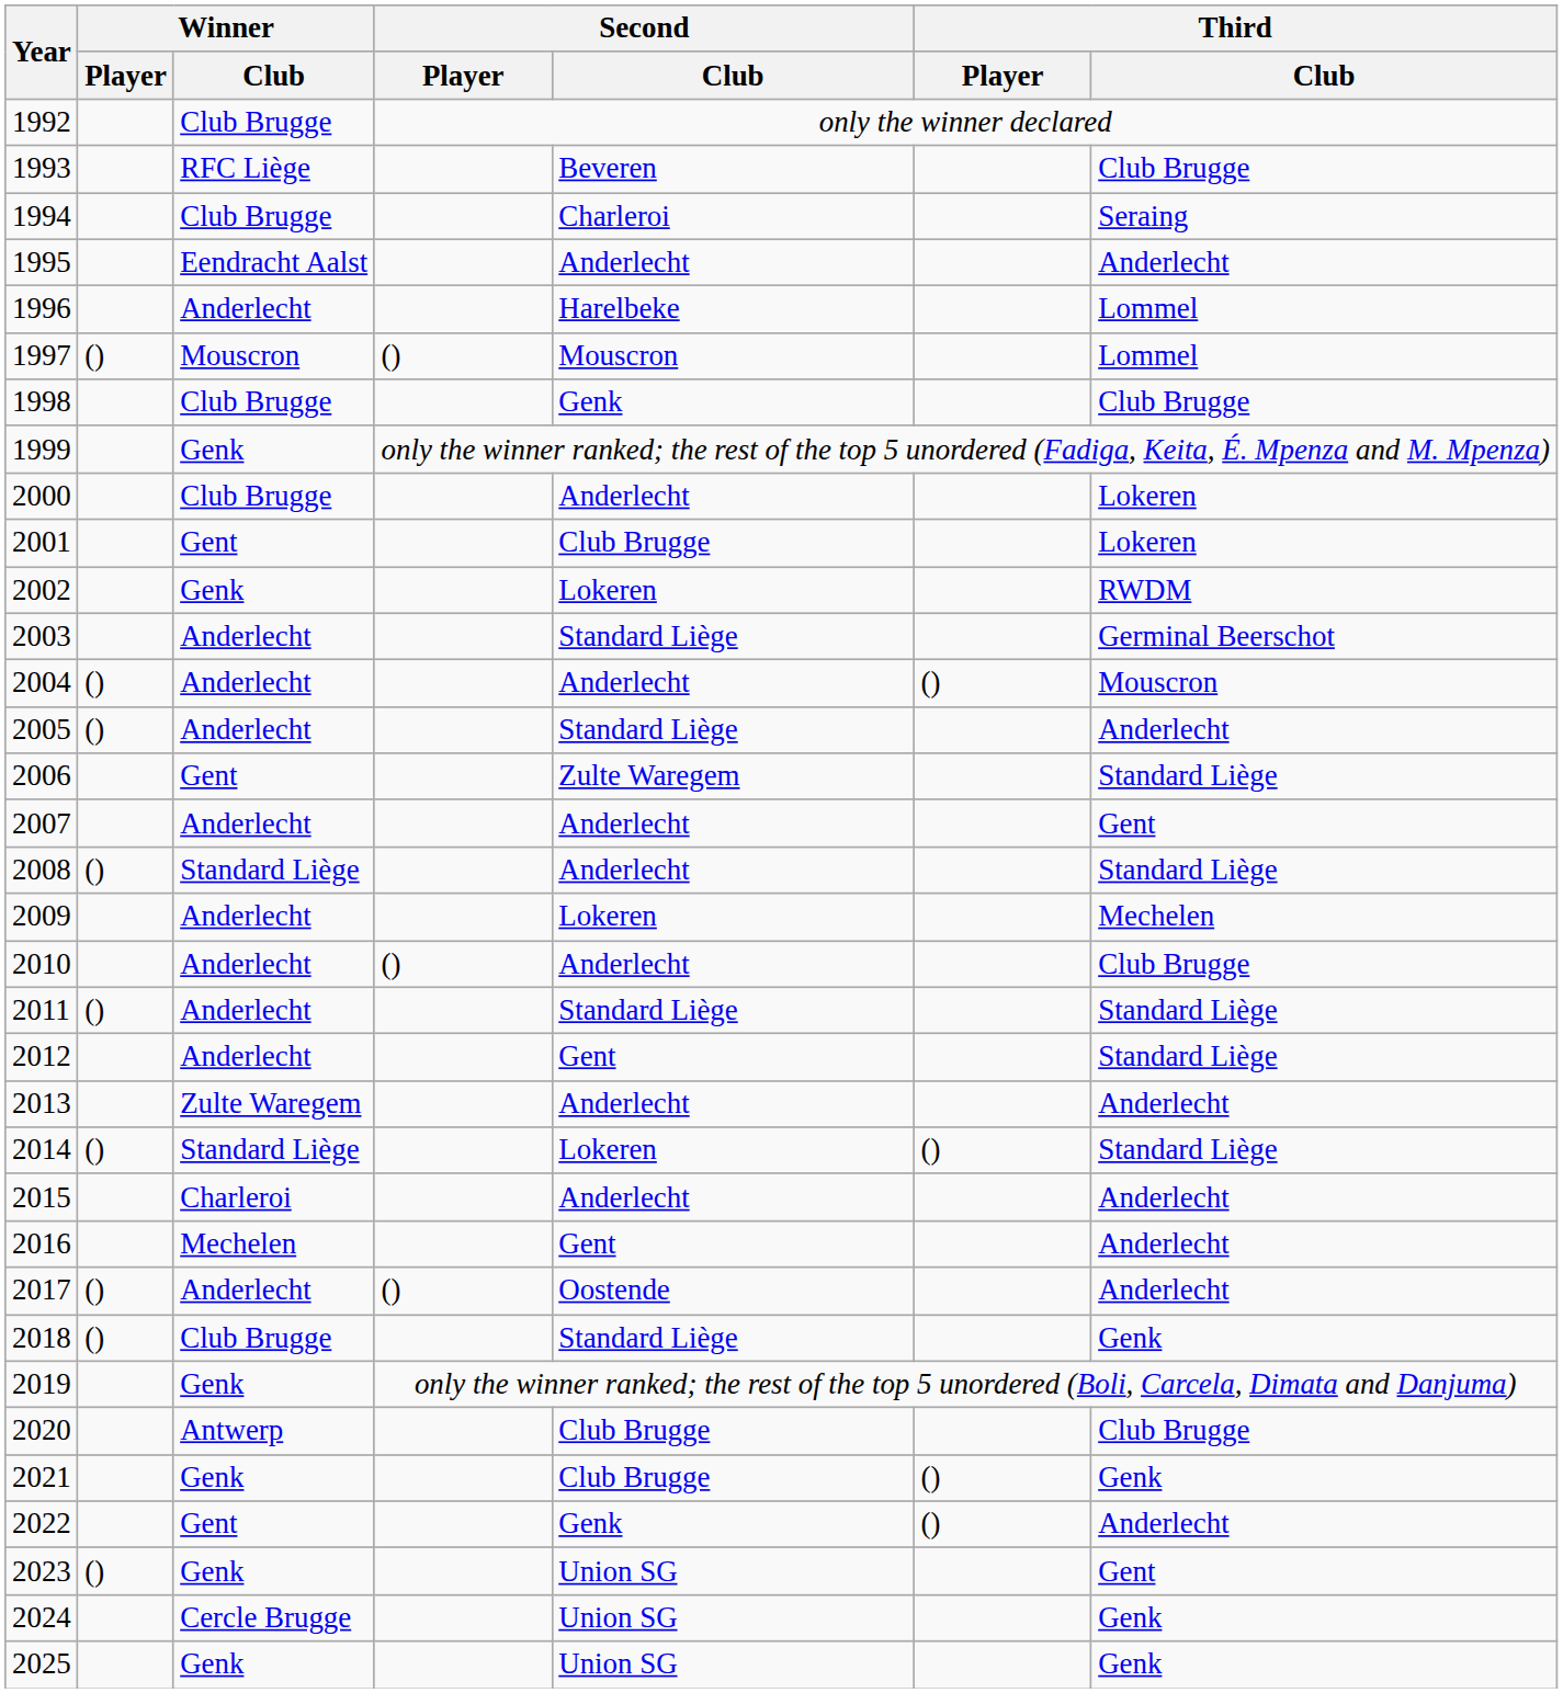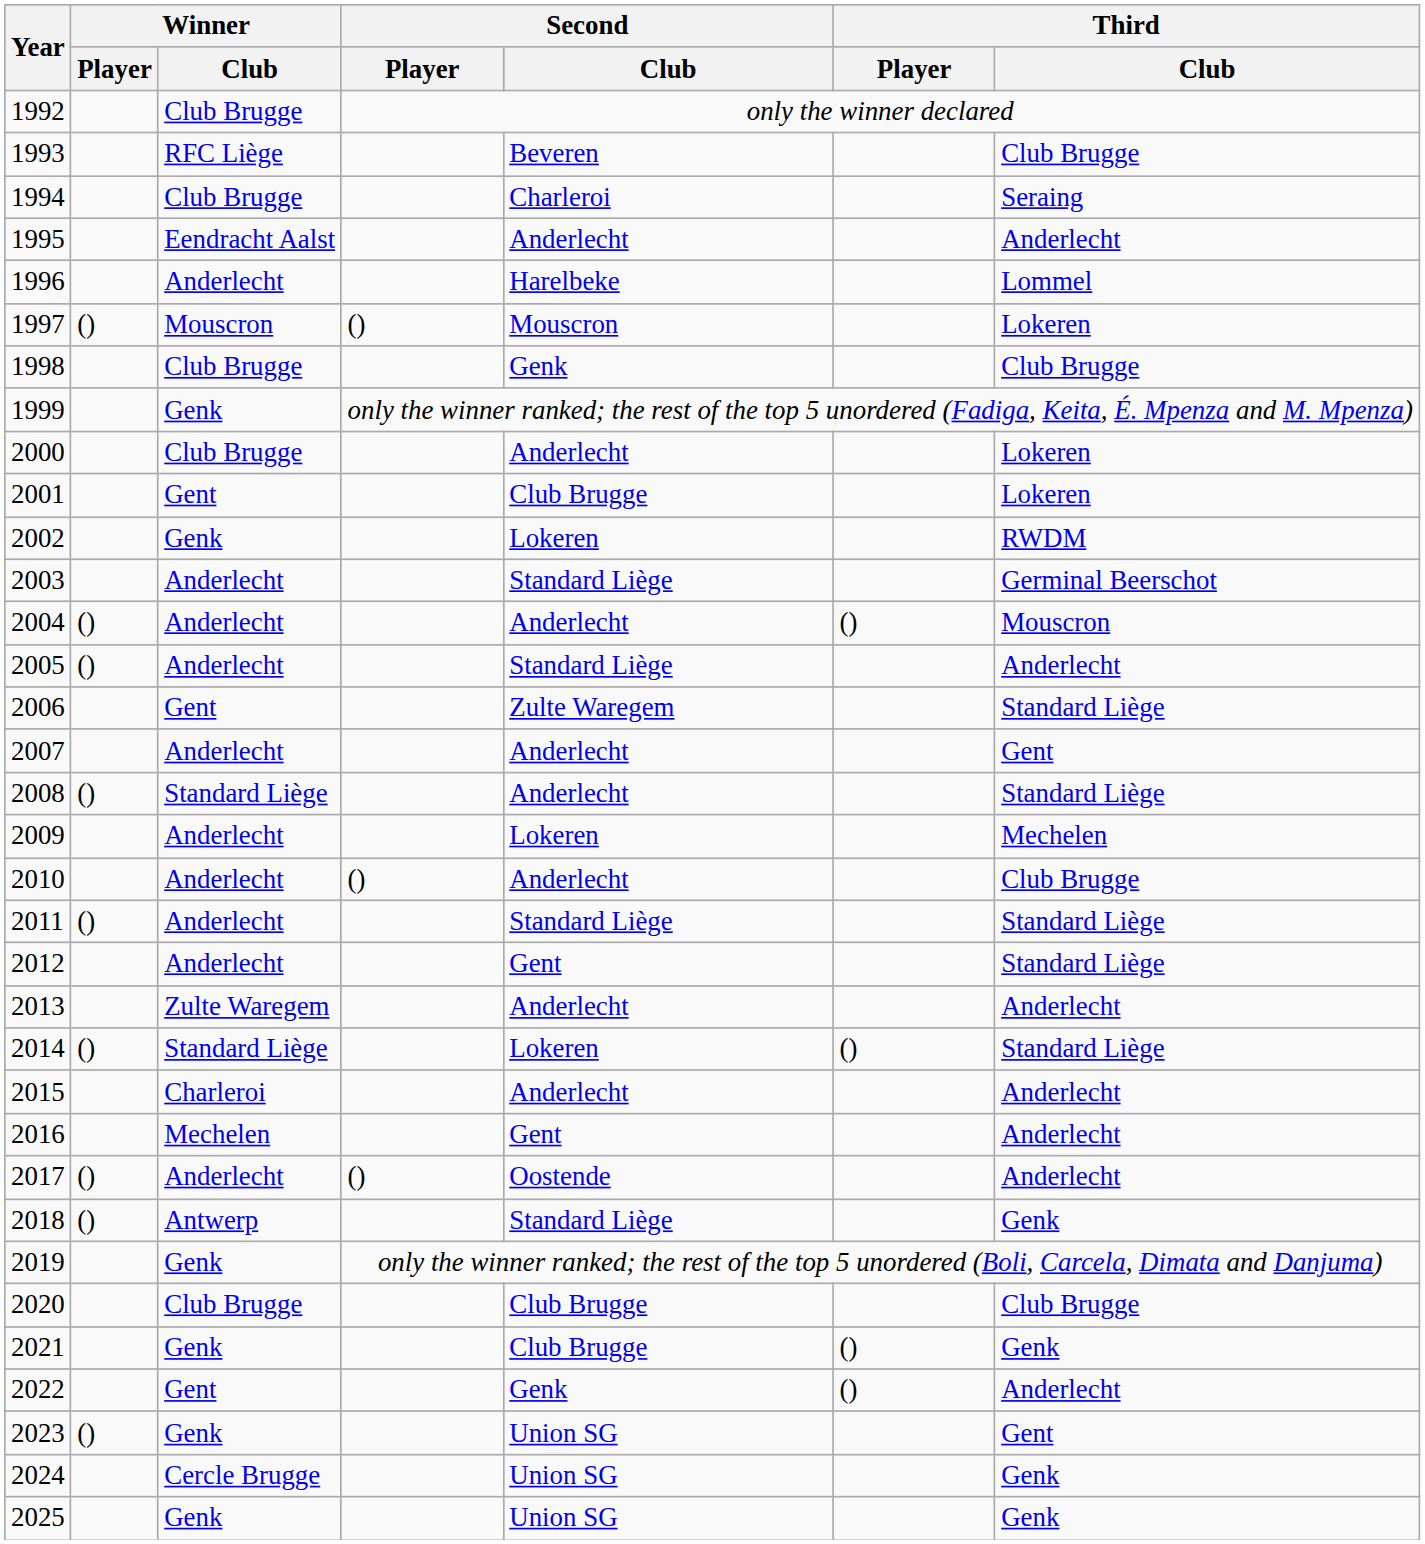 <table class="wikitable sortable">
 <tr>
 <th rowspan="2">Year</th>
 <th colspan="2">Winner</th>
 <th colspan="2">Second</th>
 <th colspan="2">Third</th>
 </tr>
 <tr>
 <th>Player</th>
 <th>Club</th>
 <th>Player</th>
 <th>Club</th>
 <th>Player</th>
 <th>Club</th>
 </tr>
 <tr>
 <td>1992</td>
 <td></td>
 <td><a href='#'>Club Brugge</a></td>
 <td colspan="4" align="center"><em>only the winner declared</em></td>
 </tr>
 <tr>
 <td>1993</td>
 <td></td>
 <td><a href='#'>RFC Liège</a></td>
 <td></td>
 <td><a href='#'>Beveren</a></td>
 <td></td>
 <td><a href='#'>Club Brugge</a></td>
 </tr>
 <tr>
 <td>1994</td>
 <td></td>
 <td><a href='#'>Club Brugge</a></td>
 <td></td>
 <td><a href='#'>Charleroi</a></td>
 <td></td>
 <td><a href='#'>Seraing</a></td>
 </tr>
 <tr>
 <td>1995</td>
 <td></td>
 <td><a href='#'>Eendracht Aalst</a></td>
 <td></td>
 <td><a href='#'>Anderlecht</a></td>
 <td></td>
 <td><a href='#'>Anderlecht</a></td>
 </tr>
 <tr>
 <td>1996</td>
 <td></td>
 <td><a href='#'>Anderlecht</a></td>
 <td></td>
 <td><a href='#'>Harelbeke</a></td>
 <td></td>
 <td><a href='#'>Lommel</a></td>
 </tr>
 <tr>
 <td>1997</td>
 <td> ()</td>
 <td><a href='#'>Mouscron</a></td>
 <td> ()</td>
 <td><a href='#'>Mouscron</a></td>
 <td></td>
-<td><a href='#'>Lommel</a></td>
+<td><a href='#'>Lokeren</a></td>
 </tr>
 <tr>
 <td>1998</td>
 <td></td>
 <td><a href='#'>Club Brugge</a></td>
 <td></td>
 <td><a href='#'>Genk</a></td>
 <td></td>
 <td><a href='#'>Club Brugge</a></td>
 </tr>
 <tr>
 <td>1999</td>
 <td></td>
 <td><a href='#'>Genk</a></td>
 <td align=center colspan=4><em>only the winner ranked; the rest of the top 5 unordered (<a href='#'>Fadiga</a>, <a href='#'>Keita</a>, <a href='#'>É. Mpenza</a> and <a href='#'>M. Mpenza</a>)</em></td>
 </tr>
 <tr>
 <td>2000</td>
 <td></td>
 <td><a href='#'>Club Brugge</a></td>
 <td></td>
 <td><a href='#'>Anderlecht</a></td>
 <td></td>
 <td><a href='#'>Lokeren</a></td>
 </tr>
 <tr>
 <td>2001</td>
 <td></td>
 <td><a href='#'>Gent</a></td>
 <td></td>
 <td><a href='#'>Club Brugge</a></td>
 <td></td>
 <td><a href='#'>Lokeren</a></td>
 </tr>
 <tr>
 <td>2002</td>
 <td></td>
 <td><a href='#'>Genk</a></td>
 <td></td>
 <td><a href='#'>Lokeren</a></td>
 <td></td>
 <td><a href='#'>RWDM</a></td>
 </tr>
 <tr>
 <td>2003</td>
 <td></td>
 <td><a href='#'>Anderlecht</a></td>
 <td></td>
 <td><a href='#'>Standard Liège</a></td>
 <td></td>
 <td><a href='#'>Germinal Beerschot</a></td>
 </tr>
 <tr>
 <td>2004</td>
 <td> ()</td>
 <td><a href='#'>Anderlecht</a></td>
 <td></td>
 <td><a href='#'>Anderlecht</a></td>
 <td> ()</td>
 <td><a href='#'>Mouscron</a></td>
 </tr>
 <tr>
 <td>2005</td>
 <td> ()</td>
 <td><a href='#'>Anderlecht</a></td>
 <td></td>
 <td><a href='#'>Standard Liège</a></td>
 <td></td>
 <td><a href='#'>Anderlecht</a></td>
 </tr>
 <tr>
 <td>2006</td>
 <td></td>
 <td><a href='#'>Gent</a></td>
 <td></td>
 <td><a href='#'>Zulte Waregem</a></td>
 <td></td>
 <td><a href='#'>Standard Liège</a></td>
 </tr>
 <tr>
 <td>2007</td>
 <td></td>
 <td><a href='#'>Anderlecht</a></td>
 <td></td>
 <td><a href='#'>Anderlecht</a></td>
 <td></td>
 <td><a href='#'>Gent</a></td>
 </tr>
 <tr>
 <td>2008</td>
 <td> ()</td>
 <td><a href='#'>Standard Liège</a></td>
 <td></td>
 <td><a href='#'>Anderlecht</a></td>
 <td></td>
 <td><a href='#'>Standard Liège</a></td>
 </tr>
 <tr>
 <td>2009</td>
 <td></td>
 <td><a href='#'>Anderlecht</a></td>
 <td></td>
 <td><a href='#'>Lokeren</a></td>
 <td></td>
 <td><a href='#'>Mechelen</a></td>
 </tr>
 <tr>
 <td>2010</td>
 <td></td>
 <td><a href='#'>Anderlecht</a></td>
 <td> ()</td>
 <td><a href='#'>Anderlecht</a></td>
 <td></td>
 <td><a href='#'>Club Brugge</a></td>
 </tr>
 <tr>
 <td>2011</td>
 <td> ()</td>
 <td><a href='#'>Anderlecht</a></td>
 <td></td>
 <td><a href='#'>Standard Liège</a></td>
 <td></td>
 <td><a href='#'>Standard Liège</a></td>
 </tr>
 <tr>
 <td>2012</td>
 <td></td>
 <td><a href='#'>Anderlecht</a></td>
 <td></td>
 <td><a href='#'>Gent</a></td>
 <td></td>
 <td><a href='#'>Standard Liège</a></td>
 </tr>
 <tr>
 <td>2013</td>
 <td></td>
 <td><a href='#'>Zulte Waregem</a></td>
 <td></td>
 <td><a href='#'>Anderlecht</a></td>
 <td></td>
 <td><a href='#'>Anderlecht</a></td>
 </tr>
 <tr>
 <td>2014</td>
 <td>  ()</td>
 <td><a href='#'>Standard Liège</a></td>
 <td></td>
 <td><a href='#'>Lokeren</a></td>
 <td> ()</td>
 <td><a href='#'>Standard Liège</a></td>
 </tr>
 <tr>
 <td>2015</td>
 <td></td>
 <td><a href='#'>Charleroi</a></td>
 <td></td>
 <td><a href='#'>Anderlecht</a></td>
 <td></td>
 <td><a href='#'>Anderlecht</a></td>
 </tr>
 <tr>
 <td>2016</td>
 <td></td>
 <td><a href='#'>Mechelen</a></td>
 <td></td>
 <td><a href='#'>Gent</a></td>
 <td></td>
 <td><a href='#'>Anderlecht</a></td>
 </tr>
 <tr>
 <td>2017</td>
 <td> ()</td>
 <td><a href='#'>Anderlecht</a></td>
 <td> ()</td>
 <td><a href='#'>Oostende</a></td>
 <td></td>
 <td><a href='#'>Anderlecht</a></td>
 </tr>
 <tr>
 <td>2018</td>
 <td> ()</td>
-<td><a href='#'>Club Brugge</a></td>
+<td><a href='#'>Antwerp</a></td>
 <td></td>
 <td><a href='#'>Standard Liège</a></td>
 <td></td>
 <td><a href='#'>Genk</a></td>
 </tr>
 <tr>
 <td>2019</td>
 <td></td>
 <td><a href='#'>Genk</a></td>
 <td colspan="4" align="center"><em>only the winner ranked; the rest of the top 5 unordered (<a href='#'>Boli</a>, <a href='#'>Carcela</a>, <a href='#'>Dimata</a> and <a href='#'>Danjuma</a>)</em></td>
 </tr>
 <tr>
 <td>2020</td>
 <td></td>
-<td><a href='#'>Antwerp</a></td>
+<td><a href='#'>Club Brugge</a></td>
 <td></td>
 <td><a href='#'>Club Brugge</a></td>
 <td></td>
 <td><a href='#'>Club Brugge</a></td>
 </tr>
 <tr>
 <td>2021</td>
 <td></td>
 <td><a href='#'>Genk</a></td>
 <td></td>
 <td><a href='#'>Club Brugge</a></td>
 <td> ()</td>
 <td><a href='#'>Genk</a></td>
 </tr>
 <tr>
 <td>2022</td>
 <td></td>
 <td><a href='#'>Gent</a></td>
 <td></td>
 <td><a href='#'>Genk</a></td>
 <td> ()</td>
 <td><a href='#'>Anderlecht</a></td>
 </tr>
 <tr>
 <td>2023</td>
 <td> ()</td>
 <td><a href='#'>Genk</a></td>
 <td></td>
 <td><a href='#'>Union SG</a></td>
 <td></td>
 <td><a href='#'>Gent</a></td>
 </tr>
 <tr>
 <td>2024</td>
 <td></td>
 <td><a href='#'>Cercle Brugge</a></td>
 <td></td>
 <td><a href='#'>Union SG</a></td>
 <td></td>
 <td><a href='#'>Genk</a></td>
 </tr>
 <tr>
 <td>2025</td>
 <td></td>
 <td><a href='#'>Genk</a></td>
 <td></td>
 <td><a href='#'>Union SG</a></td>
 <td></td>
 <td><a href='#'>Genk</a></td>
 </tr>
 </table>
